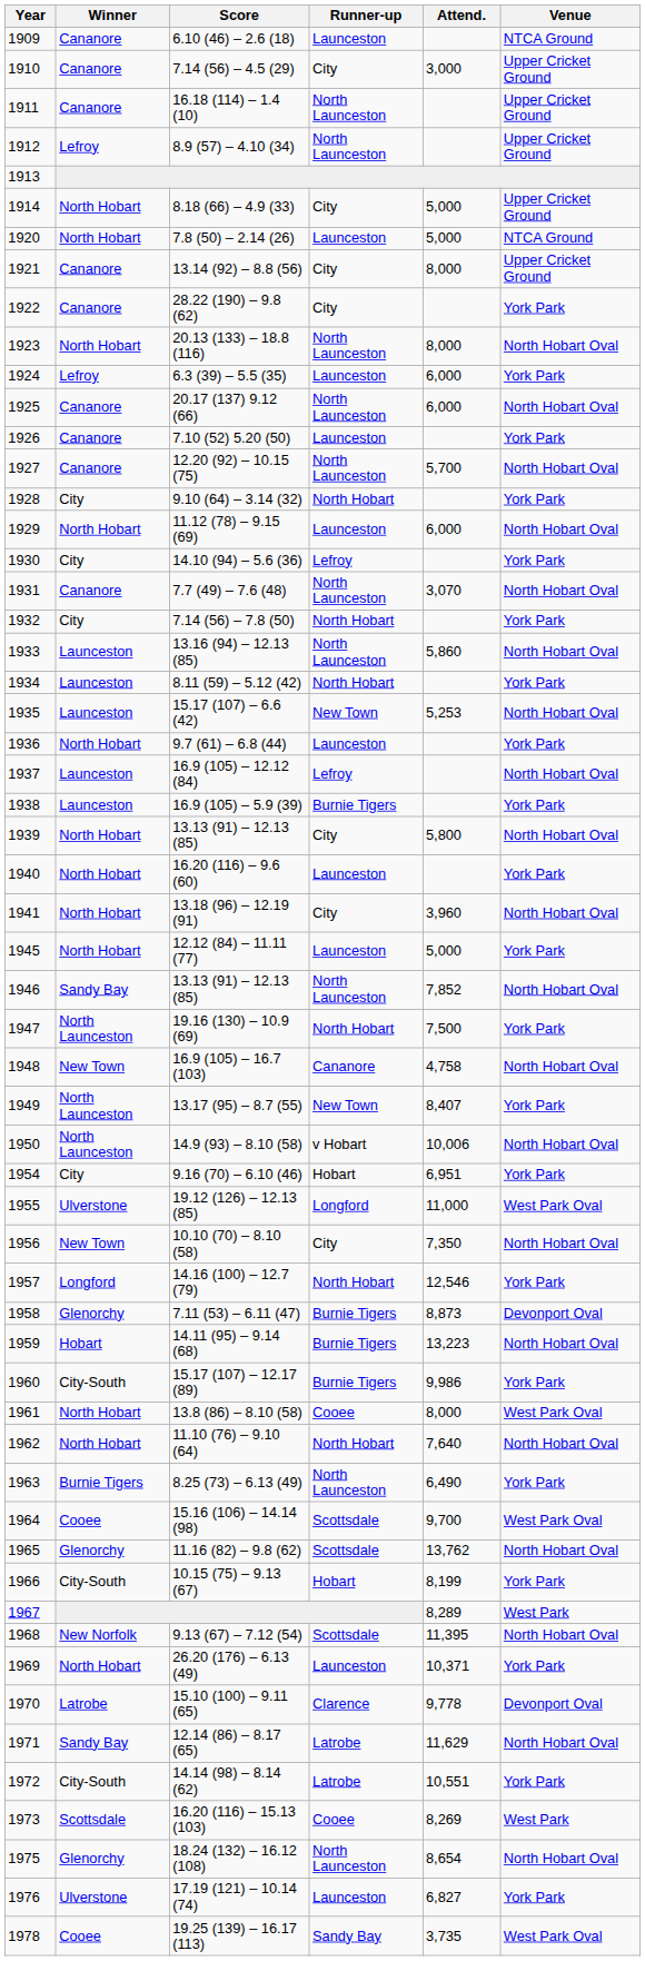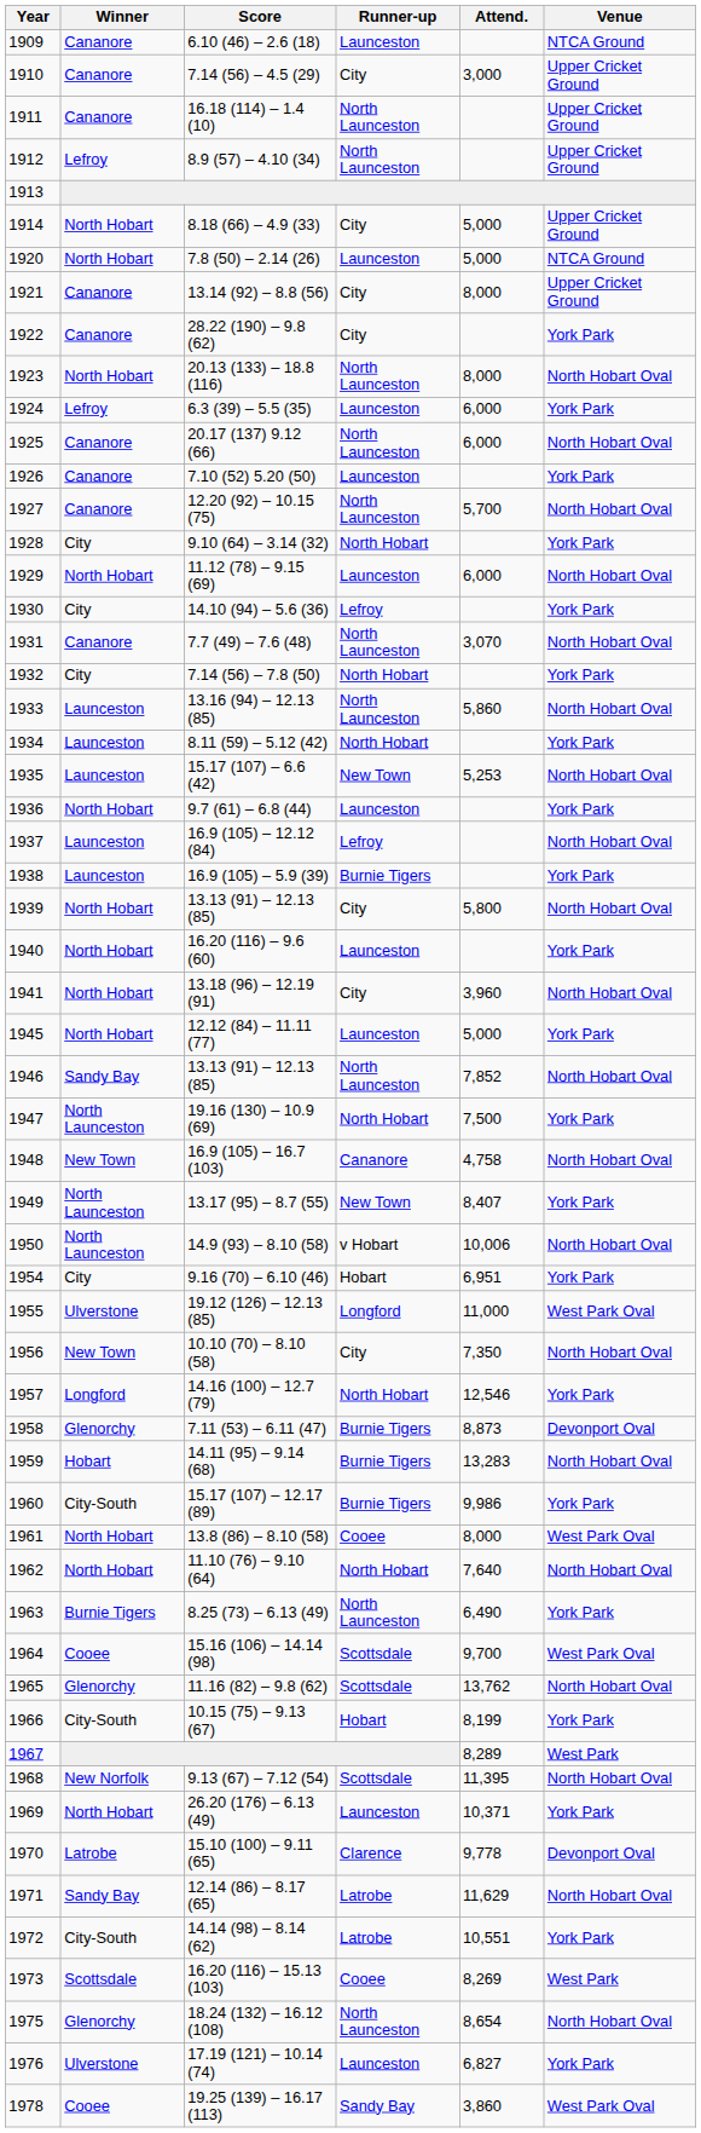 <table class="wikitable sortable">
 <tr>
 <th width=50px>Year</th>
 <th width=120px>Winner</th>
 <th width=150px>Score</th>
 <th width=120px>Runner-up</th>
 <th width=80px>Attend.</th>
 <th width=150px>Venue</th>
 </tr>
 <tr>
 <td>1909</td>
 <td><a href='#'>Cananore</a></td>
 <td>6.10 (46) – 2.6 (18)</td>
 <td><a href='#'>Launceston</a></td>
 <td></td>
 <td><a href='#'>NTCA Ground</a></td>
 </tr>
 <tr>
 <td>1910</td>
 <td><a href='#'>Cananore</a></td>
 <td>7.14 (56) – 4.5 (29)</td>
 <td>City</td>
 <td>3,000</td>
 <td><a href='#'>Upper Cricket Ground</a></td>
 </tr>
 <tr>
 <td>1911</td>
 <td><a href='#'>Cananore</a></td>
 <td>16.18 (114) – 1.4 (10)</td>
 <td><a href='#'>North Launceston</a></td>
 <td></td>
 <td><a href='#'>Upper Cricket Ground</a></td>
 </tr>
 <tr>
 <td>1912</td>
 <td><a href='#'>Lefroy</a></td>
 <td>8.9 (57) – 4.10 (34)</td>
 <td><a href='#'>North Launceston</a></td>
 <td></td>
 <td><a href='#'>Upper Cricket Ground</a></td>
 </tr>
 <tr>
 <td>1913</td>
 <td colspan=5 style=background:#efefef></td>
 </tr>
 <tr>
 <td>1914</td>
 <td><a href='#'>North Hobart</a></td>
 <td>8.18 (66) – 4.9 (33)</td>
 <td>City</td>
 <td>5,000</td>
 <td><a href='#'>Upper Cricket Ground</a></td>
 </tr>
 <tr>
 <td>1920</td>
 <td><a href='#'>North Hobart</a></td>
 <td>7.8 (50) – 2.14 (26)</td>
 <td><a href='#'>Launceston</a></td>
 <td>5,000</td>
 <td><a href='#'>NTCA Ground</a></td>
 </tr>
 <tr>
 <td>1921</td>
 <td><a href='#'>Cananore</a></td>
 <td>13.14 (92) – 8.8 (56)</td>
 <td>City</td>
 <td>8,000</td>
 <td><a href='#'>Upper Cricket Ground</a></td>
 </tr>
 <tr>
 <td>1922</td>
 <td><a href='#'>Cananore</a></td>
 <td>28.22 (190) – 9.8 (62)</td>
 <td>City</td>
 <td></td>
 <td><a href='#'>York Park</a></td>
 </tr>
 <tr>
 <td>1923</td>
 <td><a href='#'>North Hobart</a></td>
 <td>20.13 (133) – 18.8 (116)</td>
 <td><a href='#'>North Launceston</a></td>
 <td>8,000</td>
 <td><a href='#'>North Hobart Oval</a></td>
 </tr>
 <tr>
 <td>1924</td>
 <td><a href='#'>Lefroy</a></td>
 <td>6.3 (39) – 5.5 (35)</td>
 <td><a href='#'>Launceston</a></td>
 <td>6,000</td>
 <td><a href='#'>York Park</a></td>
 </tr>
 <tr>
 <td>1925</td>
 <td><a href='#'>Cananore</a></td>
 <td>20.17 (137) 9.12 (66)</td>
 <td><a href='#'>North Launceston</a></td>
 <td>6,000</td>
 <td><a href='#'>North Hobart Oval</a></td>
 </tr>
 <tr>
 <td>1926</td>
 <td><a href='#'>Cananore</a></td>
 <td>7.10 (52) 5.20 (50)</td>
 <td><a href='#'>Launceston</a></td>
 <td></td>
 <td><a href='#'>York Park</a></td>
 </tr>
 <tr>
 <td>1927</td>
 <td><a href='#'>Cananore</a></td>
 <td>12.20 (92) – 10.15 (75)</td>
 <td><a href='#'>North Launceston</a></td>
 <td>5,700</td>
 <td><a href='#'>North Hobart Oval</a></td>
 </tr>
 <tr>
 <td>1928</td>
 <td>City</td>
 <td>9.10 (64) – 3.14 (32)</td>
 <td><a href='#'>North Hobart</a></td>
 <td></td>
 <td><a href='#'>York Park</a></td>
 </tr>
 <tr>
 <td>1929</td>
 <td><a href='#'>North Hobart</a></td>
 <td>11.12 (78) – 9.15 (69)</td>
 <td><a href='#'>Launceston</a></td>
 <td>6,000</td>
 <td><a href='#'>North Hobart Oval</a></td>
 </tr>
 <tr>
 <td>1930</td>
 <td>City</td>
 <td>14.10 (94) – 5.6 (36)</td>
 <td><a href='#'>Lefroy</a></td>
 <td></td>
 <td><a href='#'>York Park</a></td>
 </tr>
 <tr>
 <td>1931</td>
 <td><a href='#'>Cananore</a></td>
 <td>7.7 (49) – 7.6 (48)</td>
 <td><a href='#'>North Launceston</a></td>
 <td>3,070</td>
 <td><a href='#'>North Hobart Oval</a></td>
 </tr>
 <tr>
 <td>1932</td>
 <td>City</td>
 <td>7.14 (56) – 7.8 (50)</td>
 <td><a href='#'>North Hobart</a></td>
 <td></td>
 <td><a href='#'>York Park</a></td>
 </tr>
 <tr>
 <td>1933</td>
 <td><a href='#'>Launceston</a></td>
 <td>13.16 (94) – 12.13 (85)</td>
 <td><a href='#'>North Launceston</a></td>
 <td>5,860</td>
 <td><a href='#'>North Hobart Oval</a></td>
 </tr>
 <tr>
 <td>1934</td>
 <td><a href='#'>Launceston</a></td>
 <td>8.11 (59) – 5.12 (42)</td>
 <td><a href='#'>North Hobart</a></td>
 <td></td>
 <td><a href='#'>York Park</a></td>
 </tr>
 <tr>
 <td>1935</td>
 <td><a href='#'>Launceston</a></td>
 <td>15.17 (107) – 6.6 (42)</td>
 <td><a href='#'>New Town</a></td>
 <td>5,253</td>
 <td><a href='#'>North Hobart Oval</a></td>
 </tr>
 <tr>
 <td>1936</td>
 <td><a href='#'>North Hobart</a></td>
 <td>9.7 (61) – 6.8 (44)</td>
 <td><a href='#'>Launceston</a></td>
 <td></td>
 <td><a href='#'>York Park</a></td>
 </tr>
 <tr>
 <td>1937</td>
 <td><a href='#'>Launceston</a></td>
 <td>16.9 (105) – 12.12 (84)</td>
 <td><a href='#'>Lefroy</a></td>
 <td></td>
 <td><a href='#'>North Hobart Oval</a></td>
 </tr>
 <tr>
 <td>1938</td>
 <td><a href='#'>Launceston</a></td>
 <td>16.9 (105) – 5.9 (39)</td>
 <td><a href='#'>Burnie Tigers</a></td>
 <td></td>
 <td><a href='#'>York Park</a></td>
 </tr>
 <tr>
 <td>1939</td>
 <td><a href='#'>North Hobart</a></td>
 <td>13.13 (91) – 12.13 (85)</td>
 <td>City</td>
 <td>5,800</td>
 <td><a href='#'>North Hobart Oval</a></td>
 </tr>
 <tr>
 <td>1940</td>
 <td><a href='#'>North Hobart</a></td>
 <td>16.20 (116) – 9.6 (60)</td>
 <td><a href='#'>Launceston</a></td>
 <td></td>
 <td><a href='#'>York Park</a></td>
 </tr>
 <tr>
 <td>1941</td>
 <td><a href='#'>North Hobart</a></td>
 <td>13.18 (96) – 12.19 (91)</td>
 <td>City</td>
 <td>3,960</td>
 <td><a href='#'>North Hobart Oval</a></td>
 </tr>
 <tr>
 <td>1945</td>
 <td><a href='#'>North Hobart</a></td>
 <td>12.12 (84) – 11.11 (77)</td>
 <td><a href='#'>Launceston</a></td>
 <td>5,000</td>
 <td><a href='#'>York Park</a></td>
 </tr>
 <tr>
 <td>1946</td>
 <td><a href='#'>Sandy Bay</a></td>
 <td>13.13 (91) – 12.13 (85)</td>
 <td><a href='#'>North Launceston</a></td>
 <td>7,852</td>
 <td><a href='#'>North Hobart Oval</a></td>
 </tr>
 <tr>
 <td>1947</td>
 <td><a href='#'>North Launceston</a></td>
 <td>19.16 (130) – 10.9 (69)</td>
 <td><a href='#'>North Hobart</a></td>
 <td>7,500</td>
 <td><a href='#'>York Park</a></td>
 </tr>
 <tr>
 <td>1948</td>
 <td><a href='#'>New Town</a></td>
 <td>16.9 (105) – 16.7 (103)</td>
 <td><a href='#'>Cananore</a></td>
 <td>4,758</td>
 <td><a href='#'>North Hobart Oval</a></td>
 </tr>
 <tr>
 <td>1949</td>
 <td><a href='#'>North Launceston</a></td>
 <td>13.17 (95) – 8.7 (55)</td>
 <td><a href='#'>New Town</a></td>
 <td>8,407</td>
 <td><a href='#'>York Park</a></td>
 </tr>
 <tr>
 <td>1950</td>
 <td><a href='#'>North Launceston</a></td>
 <td>14.9 (93) – 8.10 (58)</td>
 <td>v Hobart</td>
 <td>10,006</td>
 <td><a href='#'>North Hobart Oval</a></td>
 </tr>
 <tr>
 <td>1954</td>
 <td>City</td>
 <td>9.16 (70) – 6.10 (46)</td>
 <td>Hobart</td>
 <td>6,951</td>
 <td><a href='#'>York Park</a></td>
 </tr>
 <tr>
 <td>1955</td>
 <td><a href='#'>Ulverstone</a></td>
 <td>19.12 (126) – 12.13 (85)</td>
 <td><a href='#'>Longford</a></td>
 <td>11,000</td>
 <td><a href='#'>West Park Oval</a></td>
 </tr>
 <tr>
 <td>1956</td>
 <td><a href='#'>New Town</a></td>
 <td>10.10 (70) – 8.10 (58)</td>
 <td>City</td>
 <td>7,350</td>
 <td><a href='#'>North Hobart Oval</a></td>
 </tr>
 <tr>
 <td>1957</td>
 <td><a href='#'>Longford</a></td>
 <td>14.16 (100) – 12.7 (79)</td>
 <td><a href='#'>North Hobart</a></td>
 <td>12,546</td>
 <td><a href='#'>York Park</a></td>
 </tr>
 <tr>
 <td>1958</td>
 <td><a href='#'>Glenorchy</a></td>
 <td>7.11 (53) – 6.11 (47)</td>
 <td><a href='#'>Burnie Tigers</a></td>
 <td>8,873</td>
 <td><a href='#'>Devonport Oval</a></td>
 </tr>
 <tr>
 <td>1959</td>
 <td><a href='#'>Hobart</a></td>
 <td>14.11 (95) – 9.14 (68)</td>
 <td><a href='#'>Burnie Tigers</a></td>
-<td>13,223</td>
+<td>13,283</td>
 <td><a href='#'>North Hobart Oval</a></td>
 </tr>
 <tr>
 <td>1960</td>
 <td>City-South</td>
 <td>15.17 (107) – 12.17 (89)</td>
 <td><a href='#'>Burnie Tigers</a></td>
 <td>9,986</td>
 <td><a href='#'>York Park</a></td>
 </tr>
 <tr>
 <td>1961</td>
 <td><a href='#'>North Hobart</a></td>
 <td>13.8 (86) – 8.10 (58)</td>
 <td><a href='#'>Cooee</a></td>
 <td>8,000</td>
 <td><a href='#'>West Park Oval</a></td>
 </tr>
 <tr>
 <td>1962</td>
 <td><a href='#'>North Hobart</a></td>
 <td>11.10 (76) – 9.10 (64)</td>
 <td><a href='#'>North Hobart</a></td>
 <td>7,640</td>
 <td><a href='#'>North Hobart Oval</a></td>
 </tr>
 <tr>
 <td>1963</td>
 <td><a href='#'>Burnie Tigers</a></td>
 <td>8.25 (73) – 6.13 (49)</td>
 <td><a href='#'>North Launceston</a></td>
 <td>6,490</td>
 <td><a href='#'>York Park</a></td>
 </tr>
 <tr>
 <td>1964</td>
 <td><a href='#'>Cooee</a></td>
 <td>15.16 (106) – 14.14 (98)</td>
 <td><a href='#'>Scottsdale</a></td>
 <td>9,700</td>
 <td><a href='#'>West Park Oval</a></td>
 </tr>
 <tr>
 <td>1965</td>
 <td><a href='#'>Glenorchy</a></td>
 <td>11.16 (82) – 9.8 (62)</td>
 <td><a href='#'>Scottsdale</a></td>
 <td>13,762</td>
 <td><a href='#'>North Hobart Oval</a></td>
 </tr>
 <tr>
 <td>1966</td>
 <td>City-South</td>
 <td>10.15 (75) – 9.13 (67)</td>
 <td><a href='#'>Hobart</a></td>
 <td>8,199</td>
 <td><a href='#'>York Park</a></td>
 </tr>
 <tr>
 <td><a href='#'>1967</a></td>
 <td colspan=3 style=background:#efefef></td>
 <td>8,289</td>
 <td><a href='#'>West Park</a></td>
 </tr>
 <tr>
 <td>1968</td>
 <td><a href='#'>New Norfolk</a></td>
 <td>9.13 (67) – 7.12 (54)</td>
 <td><a href='#'>Scottsdale</a></td>
 <td>11,395</td>
 <td><a href='#'>North Hobart Oval</a></td>
 </tr>
 <tr>
 <td>1969</td>
 <td><a href='#'>North Hobart</a></td>
 <td>26.20 (176) – 6.13 (49)</td>
 <td><a href='#'>Launceston</a></td>
 <td>10,371</td>
 <td><a href='#'>York Park</a></td>
 </tr>
 <tr>
 <td>1970</td>
 <td><a href='#'>Latrobe</a></td>
 <td>15.10 (100) – 9.11 (65)</td>
 <td><a href='#'>Clarence</a></td>
 <td>9,778</td>
 <td><a href='#'>Devonport Oval</a></td>
 </tr>
 <tr>
 <td>1971</td>
 <td><a href='#'>Sandy Bay</a></td>
 <td>12.14 (86) – 8.17 (65)</td>
 <td><a href='#'>Latrobe</a></td>
 <td>11,629</td>
 <td><a href='#'>North Hobart Oval</a></td>
 </tr>
 <tr>
 <td>1972</td>
 <td>City-South</td>
 <td>14.14 (98) – 8.14 (62)</td>
 <td><a href='#'>Latrobe</a></td>
 <td>10,551</td>
 <td><a href='#'>York Park</a></td>
 </tr>
 <tr>
 <td>1973</td>
 <td><a href='#'>Scottsdale</a></td>
 <td>16.20 (116) – 15.13 (103)</td>
 <td><a href='#'>Cooee</a></td>
 <td>8,269</td>
 <td><a href='#'>West Park</a></td>
 </tr>
 <tr>
 <td>1975</td>
 <td><a href='#'>Glenorchy</a></td>
 <td>18.24 (132) – 16.12 (108)</td>
 <td><a href='#'>North Launceston</a></td>
 <td>8,654</td>
 <td><a href='#'>North Hobart Oval</a></td>
 </tr>
 <tr>
 <td>1976</td>
 <td><a href='#'>Ulverstone</a></td>
 <td>17.19 (121) – 10.14 (74)</td>
 <td><a href='#'>Launceston</a></td>
 <td>6,827</td>
 <td><a href='#'>York Park</a></td>
 </tr>
 <tr>
 <td>1978</td>
 <td><a href='#'>Cooee</a></td>
 <td>19.25 (139) – 16.17 (113)</td>
 <td><a href='#'>Sandy Bay</a></td>
-<td>3,735</td>
+<td>3,860</td>
 <td><a href='#'>West Park Oval</a></td>
 </tr>
 </table>
